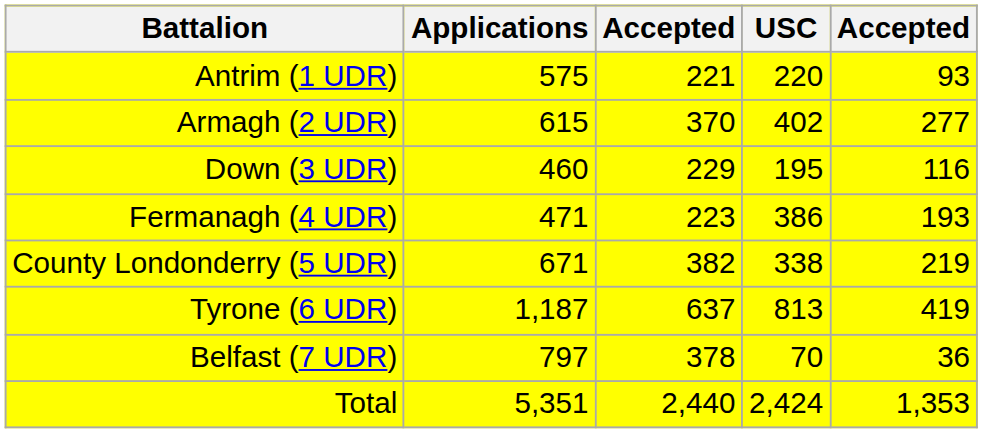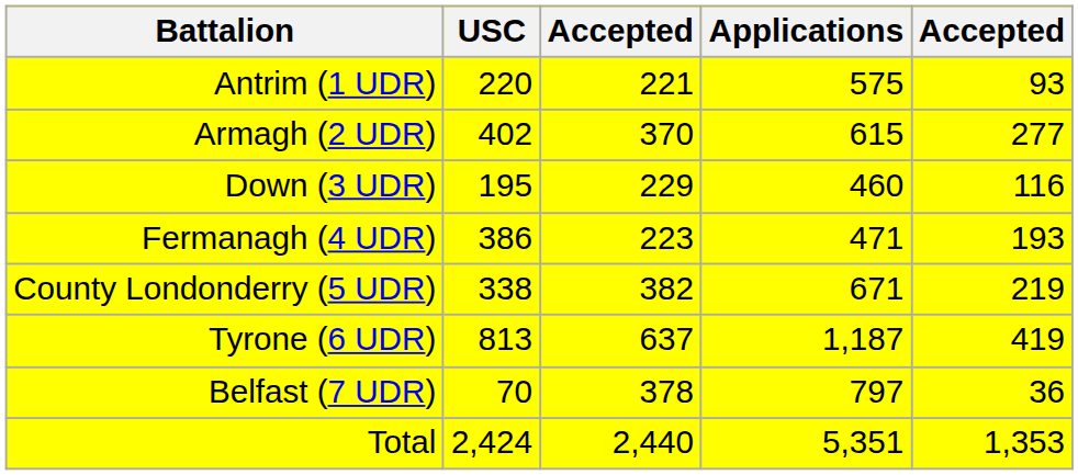 <table class="wikitable" style="background: yellow;text-align:right; float:right; margin-left: 1em;">
 <tr>
 <th>Battalion</th>
+<th>USC</th>
+<th>Accepted</th>
 <th>Applications</th>
-<th>Accepted</th>
-<th>USC</th>
 <th>Accepted</th>
 </tr>
 <tr>
 <td>Antrim (<a href='#'>1 UDR</a>)</td>
+<td>220</td>
+<td>221</td>
 <td>575</td>
-<td>221</td>
-<td>220</td>
 <td>93</td>
 </tr>
 <tr>
 <td>Armagh (<a href='#'>2 UDR</a>)</td>
+<td>402</td>
+<td>370</td>
 <td>615</td>
-<td>370</td>
-<td>402</td>
 <td>277</td>
 </tr>
 <tr>
 <td>Down (<a href='#'>3 UDR</a>)</td>
+<td>195</td>
+<td>229</td>
 <td>460</td>
-<td>229</td>
-<td>195</td>
 <td>116</td>
 </tr>
 <tr>
 <td>Fermanagh (<a href='#'>4 UDR</a>)</td>
+<td>386</td>
+<td>223</td>
 <td>471</td>
-<td>223</td>
-<td>386</td>
 <td>193</td>
 </tr>
 <tr>
 <td>County Londonderry (<a href='#'>5 UDR</a>)</td>
+<td>338</td>
+<td>382</td>
 <td>671</td>
-<td>382</td>
-<td>338</td>
 <td>219</td>
 </tr>
 <tr>
 <td>Tyrone (<a href='#'>6 UDR</a>)</td>
+<td>813</td>
+<td>637</td>
 <td>1,187</td>
-<td>637</td>
-<td>813</td>
 <td>419</td>
 </tr>
 <tr>
 <td>Belfast (<a href='#'>7 UDR</a>)</td>
+<td>70</td>
+<td>378</td>
 <td>797</td>
-<td>378</td>
-<td>70</td>
 <td>36</td>
 </tr>
 <tr>
 <td>Total</td>
+<td>2,424</td>
+<td>2,440</td>
 <td>5,351</td>
-<td>2,440</td>
-<td>2,424</td>
 <td>1,353</td>
 </tr>
 </table>
